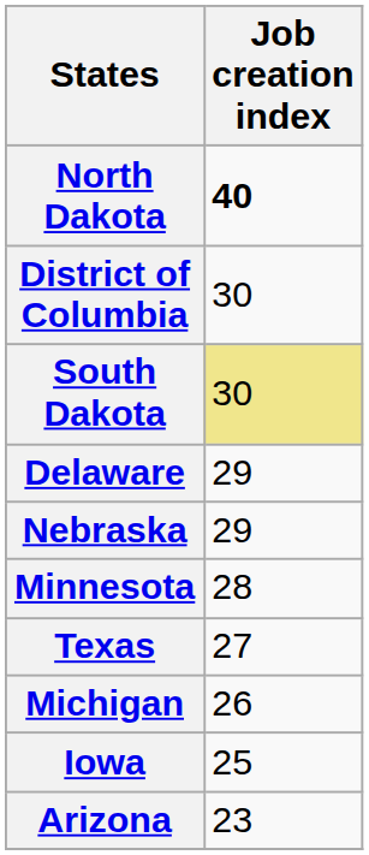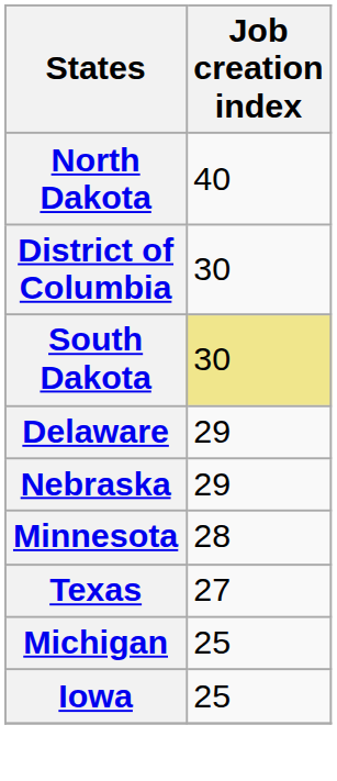 <table class="wikitable collapsible sortable" style="width:5em">
 <tr>
 <th>States</th>
 <th>Job creation index</th>
 </tr>
 <tr>
 <th><a href='#'>North Dakota</a></th>
-<td><strong>40</strong></td>
+<td>40</td>
 </tr>
 <tr>
 <th><a href='#'>District of Columbia</a></th>
 <td>30</td>
 </tr>
 <tr>
 <th><a href='#'>South Dakota</a></th>
 <td style="background: khaki;">30</td>
 </tr>
 <tr>
 <th><a href='#'>Delaware</a></th>
 <td>29</td>
 </tr>
 <tr>
 <th><a href='#'>Nebraska</a></th>
 <td>29</td>
 </tr>
 <tr>
 <th><a href='#'>Minnesota</a></th>
 <td>28</td>
 </tr>
 <tr>
 <th><a href='#'>Texas</a></th>
 <td>27</td>
 </tr>
 <tr>
 <th><a href='#'>Michigan</a></th>
-<td>26</td>
+<td>25</td>
 </tr>
 <tr>
 <th><a href='#'>Iowa</a></th>
 <td>25</td>
 </tr>
 <tr>
-<th><a href='#'>Arizona</a></th>
-<td>23</td>
-</tr>
-<tr>
 </tr>
 </table>
